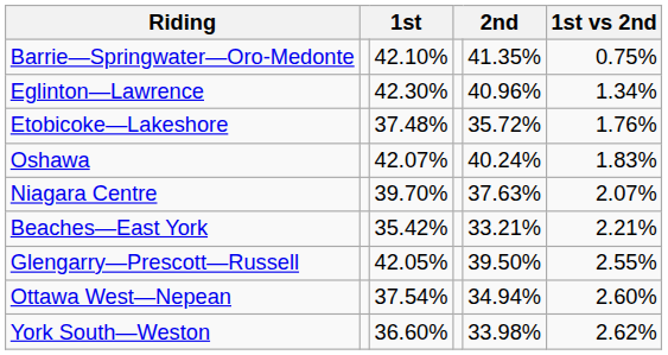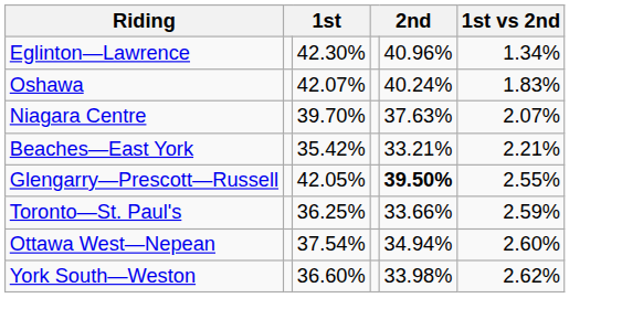 <table class="wikitable" style="text-align:right;">
 <tr>
 <th>Riding</th>
 <th colspan="2">1st</th>
 <th colspan="2">2nd</th>
 <th>1st vs 2nd</th>
 </tr>
 <tr>
-<td style="text-align:left;"><a href='#'>Barrie—Springwater—Oro-Medonte</a></td>
-<td></td>
-<td>42.10%</td>
-<td></td>
-<td>41.35%</td>
-<td>0.75%</td>
-</tr>
-<tr>
 <td style="text-align:left;"><a href='#'>Eglinton—Lawrence</a></td>
 <td></td>
 <td>42.30%</td>
 <td></td>
 <td>40.96%</td>
 <td>1.34%</td>
-</tr>
-<tr>
-<td style="text-align:left;"><a href='#'>Etobicoke—Lakeshore</a></td>
-<td></td>
-<td>37.48%</td>
-<td></td>
-<td>35.72%</td>
-<td>1.76%</td>
 </tr>
 <tr>
 <td style="text-align:left;"><a href='#'>Oshawa</a></td>
 <td></td>
 <td>42.07%</td>
 <td></td>
 <td>40.24%</td>
 <td>1.83%</td>
 </tr>
 <tr>
 <td style="text-align:left;"><a href='#'>Niagara Centre</a></td>
 <td></td>
 <td>39.70%</td>
 <td></td>
 <td>37.63%</td>
 <td>2.07%</td>
 </tr>
 <tr>
 <td style="text-align:left;"><a href='#'>Beaches—East York</a></td>
 <td></td>
 <td>35.42%</td>
 <td></td>
 <td>33.21%</td>
 <td>2.21%</td>
 </tr>
 <tr>
 <td style="text-align:left;"><a href='#'>Glengarry—Prescott—Russell</a></td>
 <td></td>
 <td>42.05%</td>
 <td></td>
-<td>39.50%</td>
+<td><strong>39.50%</strong></td>
 <td>2.55%</td>
+</tr>
+<tr>
+<td style="text-align:left;"><a href='#'>Toronto—St. Paul's</a></td>
+<td></td>
+<td>36.25%</td>
+<td></td>
+<td>33.66%</td>
+<td>2.59%</td>
 </tr>
 <tr>
 <td style="text-align:left;"><a href='#'>Ottawa West—Nepean</a></td>
 <td></td>
 <td>37.54%</td>
 <td></td>
 <td>34.94%</td>
 <td>2.60%</td>
 </tr>
 <tr>
 <td style="text-align:left;"><a href='#'>York South—Weston</a></td>
 <td></td>
 <td>36.60%</td>
 <td></td>
 <td>33.98%</td>
 <td>2.62%</td>
 </tr>
 </table>
